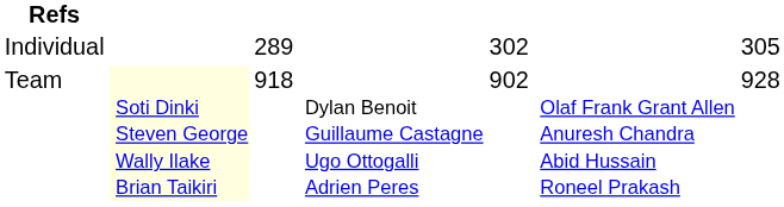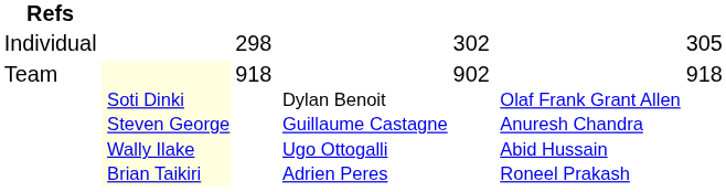 <table>
 <tr>
 <th>Refs</th>
 </tr>
 <tr>
 <td>Individual</td>
 <td></td>
-<td>289</td>
+<td>298</td>
 <td></td>
 <td>302</td>
 <td></td>
 <td>305</td>
 <td align=center></td>
 </tr>
 <tr style="vertical-align:top;">
 <td>Team</td>
 <td style="background: lightyellow;"><small><br> <a href='#'>Soti Dinki</a><br> <a href='#'>Steven George</a><br> <a href='#'>Wally Ilake</a><br> <a href='#'>Brian Taikiri</a></small></td>
 <td>918</td>
 <td><small><br> Dylan Benoit<br> <a href='#'>Guillaume Castagne</a><br> <a href='#'>Ugo Ottogalli</a><br> <a href='#'>Adrien Peres</a></small></td>
 <td>902</td>
 <td><small><br> <a href='#'>Olaf Frank Grant Allen</a><br> <a href='#'>Anuresh Chandra</a><br> <a href='#'>Abid Hussain</a><br> <a href='#'>Roneel Prakash</a></small></td>
-<td>928</td>
+<td>918</td>
 <td align=center></td>
 </tr>
 </table>
